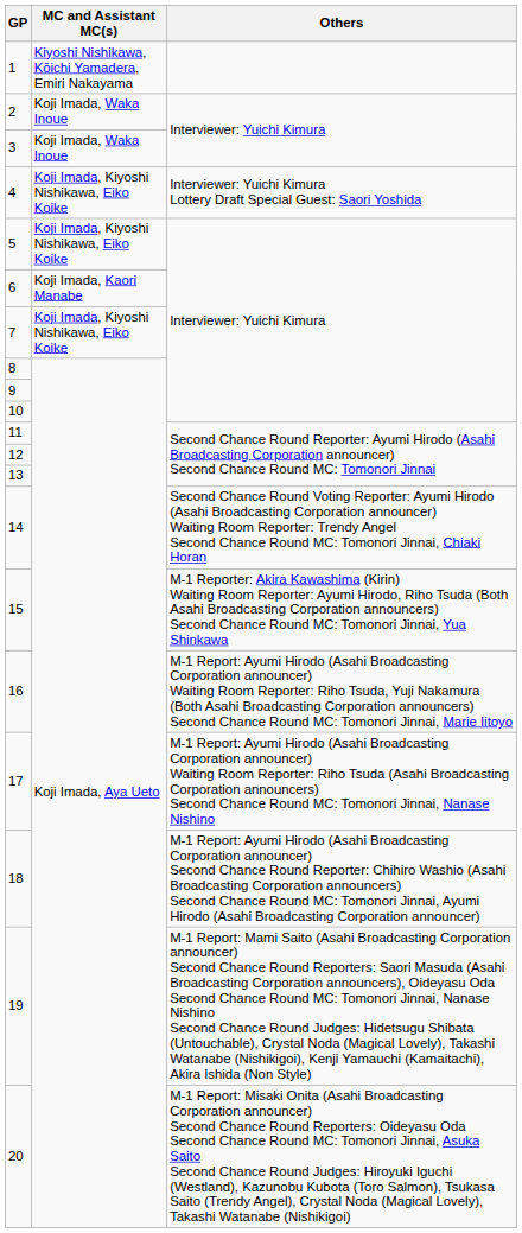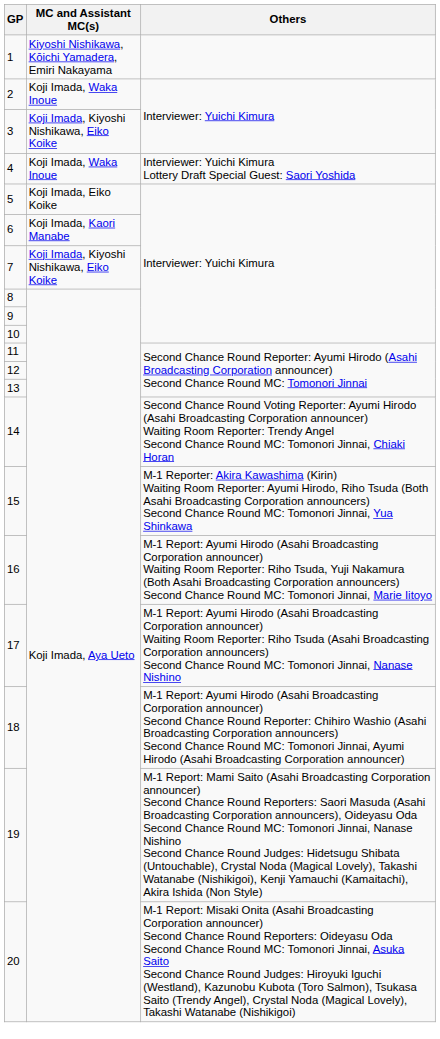 <table class="wikitable">
 <tr>
 <th>GP</th>
 <th>MC and Assistant MC(s)</th>
 <th>Others</th>
 </tr>
 <tr>
 <td>1</td>
 <td><a href='#'>Kiyoshi Nishikawa</a>, <a href='#'>Kōichi Yamadera</a>, Emiri Nakayama</td>
 <td></td>
 </tr>
 <tr>
 <td>2</td>
 <td>Koji Imada, <a href='#'>Waka Inoue</a></td>
 <td rowspan="2">Interviewer: <a href='#'>Yuichi Kimura</a></td>
 </tr>
 <tr>
 <td>3</td>
-<td>Koji Imada, <a href='#'>Waka Inoue</a></td>
+<td><a href='#'>Koji Imada</a>, Kiyoshi Nishikawa, <a href='#'>Eiko Koike</a></td>
 </tr>
 <tr>
 <td>4</td>
-<td><a href='#'>Koji Imada</a>, Kiyoshi Nishikawa, <a href='#'>Eiko Koike</a></td>
+<td>Koji Imada, <a href='#'>Waka Inoue</a></td>
 <td>Interviewer: Yuichi Kimura<br>Lottery Draft Special Guest: <a href='#'>Saori Yoshida</a></td>
 </tr>
 <tr>
 <td>5</td>
-<td><a href='#'>Koji Imada</a>, Kiyoshi Nishikawa, <a href='#'>Eiko Koike</a></td>
+<td>Koji Imada, Eiko Koike</td>
 <td rowspan="6">Interviewer: Yuichi Kimura</td>
 </tr>
 <tr>
 <td>6</td>
 <td>Koji Imada, <a href='#'>Kaori Manabe</a></td>
 </tr>
 <tr>
 <td>7</td>
 <td><a href='#'>Koji Imada</a>, Kiyoshi Nishikawa, <a href='#'>Eiko Koike</a></td>
 </tr>
 <tr>
 <td>8</td>
 <td rowspan="13">Koji Imada, <a href='#'>Aya Ueto</a></td>
 </tr>
 <tr>
 <td>9</td>
 </tr>
 <tr>
 <td>10</td>
 </tr>
 <tr>
 <td>11</td>
 <td rowspan="3">Second Chance Round Reporter: Ayumi Hirodo (<a href='#'>Asahi Broadcasting Corporation</a> announcer)<br>Second Chance Round MC: <a href='#'>Tomonori Jinnai</a></td>
 </tr>
 <tr>
 <td>12</td>
 </tr>
 <tr>
 <td>13</td>
 </tr>
 <tr>
 <td>14</td>
 <td>Second Chance Round Voting Reporter: Ayumi Hirodo (Asahi Broadcasting Corporation announcer)<br>Waiting Room Reporter: Trendy Angel<br>Second Chance Round MC: Tomonori Jinnai, <a href='#'>Chiaki Horan</a></td>
 </tr>
 <tr>
 <td>15</td>
 <td>M-1 Reporter: <a href='#'>Akira Kawashima</a> (Kirin)<br>Waiting Room Reporter: Ayumi Hirodo, Riho Tsuda (Both Asahi Broadcasting Corporation announcers)<br>Second Chance Round MC: Tomonori Jinnai, <a href='#'>Yua Shinkawa</a></td>
 </tr>
 <tr>
 <td>16</td>
 <td>M-1 Report: Ayumi Hirodo (Asahi Broadcasting Corporation announcer)<br>Waiting Room Reporter: Riho Tsuda, Yuji Nakamura (Both Asahi Broadcasting Corporation announcers)<br>Second Chance Round MC: Tomonori Jinnai, <a href='#'>Marie Iitoyo</a></td>
 </tr>
 <tr>
 <td>17</td>
 <td>M-1 Report: Ayumi Hirodo (Asahi Broadcasting Corporation announcer)<br>Waiting Room Reporter: Riho Tsuda (Asahi Broadcasting Corporation announcers)<br>Second Chance Round MC: Tomonori Jinnai, <a href='#'>Nanase Nishino</a></td>
 </tr>
 <tr>
 <td>18</td>
 <td>M-1 Report: Ayumi Hirodo (Asahi Broadcasting Corporation announcer)<br>Second Chance Round Reporter: Chihiro Washio (Asahi Broadcasting Corporation announcers)<br>Second Chance Round MC: Tomonori Jinnai, Ayumi Hirodo (Asahi Broadcasting Corporation announcer)</td>
 </tr>
 <tr>
 <td>19</td>
 <td>M-1 Report: Mami Saito (Asahi Broadcasting Corporation announcer)<br>Second Chance Round Reporters: Saori Masuda (Asahi Broadcasting Corporation announcers), Oideyasu Oda<br>Second Chance Round MC: Tomonori Jinnai, Nanase Nishino<br>Second Chance Round Judges: Hidetsugu Shibata (Untouchable), Crystal Noda (Magical Lovely), Takashi Watanabe (Nishikigoi), Kenji Yamauchi (Kamaitachi), Akira Ishida (Non Style)</td>
 </tr>
 <tr>
 <td>20</td>
 <td>M-1 Report: Misaki Onita (Asahi Broadcasting Corporation announcer)<br>Second Chance Round Reporters: Oideyasu Oda<br>Second Chance Round MC: Tomonori Jinnai, <a href='#'>Asuka Saito</a><br>Second Chance Round Judges: Hiroyuki Iguchi (Westland), Kazunobu Kubota (Toro Salmon), Tsukasa Saito (Trendy Angel), Crystal Noda (Magical Lovely), Takashi Watanabe (Nishikigoi)</td>
 </tr>
 </table>
